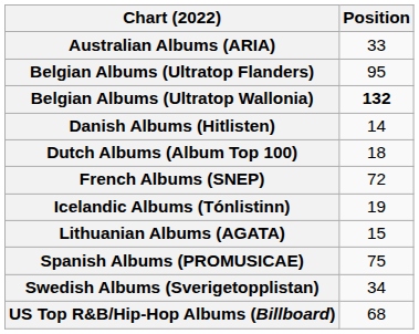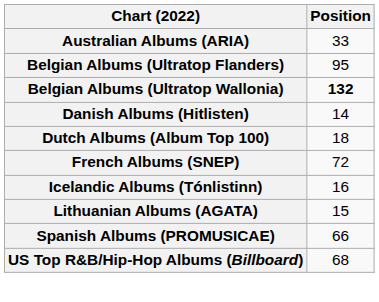 <table class="wikitable sortable plainrowheaders" style="text-align:center">
 <tr>
 <th scope="col">Chart (2022)</th>
 <th scope="col">Position</th>
 </tr>
 <tr>
 <th scope="row">Australian Albums (ARIA)</th>
 <td>33</td>
 </tr>
 <tr>
 <th scope="row">Belgian Albums (Ultratop Flanders)</th>
 <td>95</td>
 </tr>
 <tr>
 <th scope="row">Belgian Albums (Ultratop Wallonia)</th>
 <td><strong>132</strong></td>
 </tr>
 <tr>
 <th scope="row">Danish Albums (Hitlisten)</th>
 <td>14</td>
 </tr>
 <tr>
 <th scope="row">Dutch Albums (Album Top 100)</th>
 <td>18</td>
 </tr>
 <tr>
 <th scope="row">French Albums (SNEP)</th>
 <td>72</td>
 </tr>
 <tr>
 <th scope="row">Icelandic Albums (Tónlistinn)</th>
-<td>19</td>
+<td>16</td>
 </tr>
 <tr>
 <th scope="row">Lithuanian Albums (AGATA)</th>
 <td>15</td>
 </tr>
 <tr>
 <th scope="row">Spanish Albums (PROMUSICAE)</th>
-<td>75</td>
-</tr>
-<tr>
-<th scope="row">Swedish Albums (Sverigetopplistan)</th>
-<td>34</td>
+<td>66</td>
 </tr>
 <tr>
 <th scope="row">US Top R&B/Hip-Hop Albums (<em>Billboard</em>)</th>
 <td>68</td>
 </tr>
 </table>
